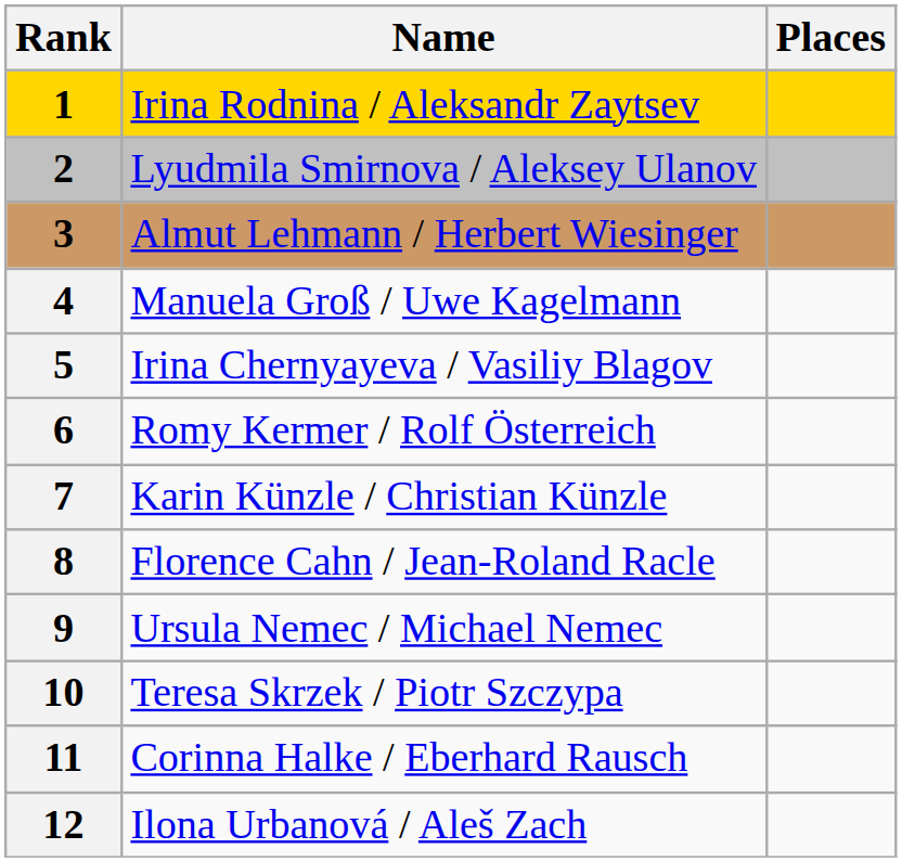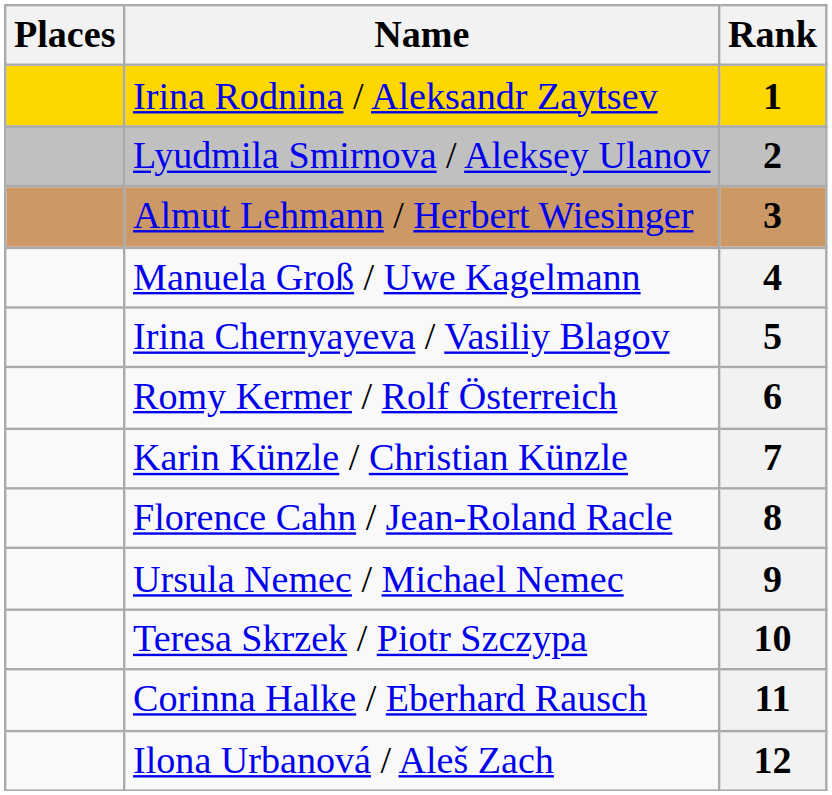 <table class="wikitable">
 <tr>
+<th>Places</th>
+<th>Name</th>
 <th>Rank</th>
-<th>Name</th>
-<th>Places</th>
 </tr>
 <tr bgcolor="gold">
+<td></td>
+<td> <a href='#'>Irina Rodnina</a> / <a href='#'>Aleksandr Zaytsev</a></td>
 <td align="center"><strong>1</strong></td>
-<td> <a href='#'>Irina Rodnina</a> / <a href='#'>Aleksandr Zaytsev</a></td>
-<td></td>
 </tr>
 <tr bgcolor="silver">
+<td></td>
+<td> <a href='#'>Lyudmila Smirnova</a> / <a href='#'>Aleksey Ulanov</a></td>
 <td align="center"><strong>2</strong></td>
-<td> <a href='#'>Lyudmila Smirnova</a> / <a href='#'>Aleksey Ulanov</a></td>
-<td></td>
 </tr>
 <tr bgcolor="cc9966">
+<td></td>
+<td> <a href='#'>Almut Lehmann</a> / <a href='#'>Herbert Wiesinger</a></td>
 <td align="center"><strong>3</strong></td>
-<td> <a href='#'>Almut Lehmann</a> / <a href='#'>Herbert Wiesinger</a></td>
-<td></td>
 </tr>
 <tr>
+<td></td>
+<td> <a href='#'>Manuela Groß</a> / <a href='#'>Uwe Kagelmann</a></td>
 <th>4</th>
-<td> <a href='#'>Manuela Groß</a> / <a href='#'>Uwe Kagelmann</a></td>
-<td></td>
 </tr>
 <tr>
+<td></td>
+<td> <a href='#'>Irina Chernyayeva</a> / <a href='#'>Vasiliy Blagov</a></td>
 <th>5</th>
-<td> <a href='#'>Irina Chernyayeva</a> / <a href='#'>Vasiliy Blagov</a></td>
-<td></td>
 </tr>
 <tr>
+<td></td>
+<td> <a href='#'>Romy Kermer</a> / <a href='#'>Rolf Österreich</a></td>
 <th>6</th>
-<td> <a href='#'>Romy Kermer</a> / <a href='#'>Rolf Österreich</a></td>
-<td></td>
 </tr>
 <tr>
+<td></td>
+<td> <a href='#'>Karin Künzle</a> / <a href='#'>Christian Künzle</a></td>
 <th>7</th>
-<td> <a href='#'>Karin Künzle</a> / <a href='#'>Christian Künzle</a></td>
-<td></td>
 </tr>
 <tr>
+<td></td>
+<td> <a href='#'>Florence Cahn</a> / <a href='#'>Jean-Roland Racle</a></td>
 <th>8</th>
-<td> <a href='#'>Florence Cahn</a> / <a href='#'>Jean-Roland Racle</a></td>
-<td></td>
 </tr>
 <tr>
+<td></td>
+<td> <a href='#'>Ursula Nemec</a> / <a href='#'>Michael Nemec</a></td>
 <th>9</th>
-<td> <a href='#'>Ursula Nemec</a> / <a href='#'>Michael Nemec</a></td>
-<td></td>
 </tr>
 <tr>
+<td></td>
+<td> <a href='#'>Teresa Skrzek</a> / <a href='#'>Piotr Szczypa</a></td>
 <th>10</th>
-<td> <a href='#'>Teresa Skrzek</a> / <a href='#'>Piotr Szczypa</a></td>
-<td></td>
 </tr>
 <tr>
+<td></td>
+<td> <a href='#'>Corinna Halke</a> / <a href='#'>Eberhard Rausch</a></td>
 <th>11</th>
-<td> <a href='#'>Corinna Halke</a> / <a href='#'>Eberhard Rausch</a></td>
-<td></td>
 </tr>
 <tr>
+<td></td>
+<td> <a href='#'>Ilona Urbanová</a> / <a href='#'>Aleš Zach</a></td>
 <th>12</th>
-<td> <a href='#'>Ilona Urbanová</a> / <a href='#'>Aleš Zach</a></td>
-<td></td>
 </tr>
 </table>
